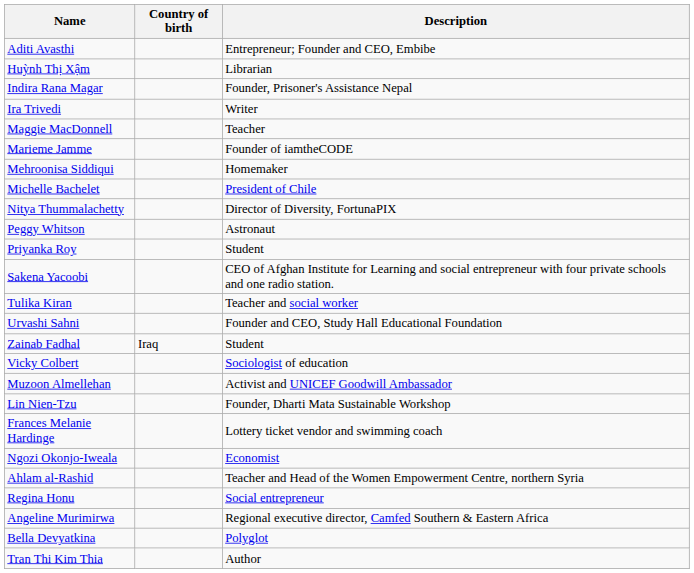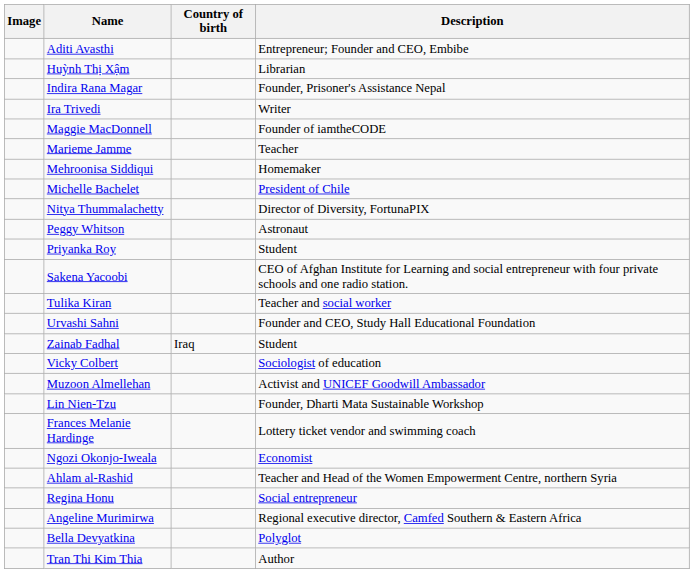 <table class="wikitable sortable">
 <tr>
+<th>Image</th>
 <th>Name</th>
 <th>Country of birth</th>
 <th>Description</th>
 </tr>
 <tr>
+<td></td>
 <td><a href='#'>Aditi Avasthi</a></td>
 <td></td>
 <td>Entrepreneur; Founder and CEO, Embibe</td>
 </tr>
 <tr>
+<td></td>
 <td><a href='#'>Huỳnh Thị Xậm</a></td>
 <td></td>
 <td>Librarian</td>
 </tr>
 <tr>
+<td></td>
 <td><a href='#'>Indira Rana Magar</a></td>
 <td></td>
 <td>Founder, Prisoner's Assistance Nepal</td>
 </tr>
 <tr>
+<td></td>
 <td><a href='#'>Ira Trivedi</a></td>
 <td></td>
 <td>Writer</td>
 </tr>
 <tr>
+<td></td>
 <td><a href='#'>Maggie MacDonnell</a></td>
+<td></td>
+<td>Founder of iamtheCODE</td>
+</tr>
+<tr>
+<td></td>
+<td><a href='#'>Marieme Jamme</a></td>
 <td></td>
 <td>Teacher</td>
 </tr>
 <tr>
-<td><a href='#'>Marieme Jamme</a></td>
 <td></td>
-<td>Founder of iamtheCODE</td>
-</tr>
-<tr>
 <td><a href='#'>Mehroonisa Siddiqui</a></td>
 <td></td>
 <td>Homemaker</td>
 </tr>
 <tr>
+<td></td>
 <td><a href='#'>Michelle Bachelet</a></td>
 <td></td>
 <td><a href='#'>President of Chile</a></td>
 </tr>
 <tr>
+<td></td>
 <td><a href='#'>Nitya Thummalachetty</a></td>
 <td></td>
 <td>Director of Diversity, FortunaPIX</td>
 </tr>
 <tr>
+<td></td>
 <td><a href='#'>Peggy Whitson</a></td>
 <td></td>
 <td>Astronaut</td>
 </tr>
 <tr>
+<td></td>
 <td><a href='#'>Priyanka Roy</a></td>
 <td></td>
 <td>Student</td>
 </tr>
 <tr>
+<td></td>
 <td><a href='#'>Sakena Yacoobi</a></td>
 <td></td>
 <td>CEO of Afghan Institute for Learning and social entrepreneur with four private schools and one radio station.</td>
 </tr>
 <tr>
+<td></td>
 <td><a href='#'>Tulika Kiran</a></td>
 <td></td>
 <td>Teacher and <a href='#'>social worker</a></td>
 </tr>
 <tr>
+<td></td>
 <td><a href='#'>Urvashi Sahni</a></td>
 <td></td>
 <td>Founder and CEO, Study Hall Educational Foundation</td>
 </tr>
 <tr>
+<td></td>
 <td><a href='#'>Zainab Fadhal</a></td>
 <td>Iraq</td>
 <td>Student</td>
 </tr>
 <tr>
+<td></td>
 <td><a href='#'>Vicky Colbert</a></td>
 <td></td>
 <td><a href='#'>Sociologist</a> of education</td>
 </tr>
 <tr>
+<td></td>
 <td><a href='#'>Muzoon Almellehan</a></td>
 <td></td>
 <td>Activist and <a href='#'>UNICEF Goodwill Ambassador</a></td>
 </tr>
 <tr>
+<td></td>
 <td><a href='#'>Lin Nien-Tzu</a></td>
 <td></td>
 <td>Founder, Dharti Mata Sustainable Workshop</td>
 </tr>
 <tr>
+<td></td>
 <td><a href='#'>Frances Melanie Hardinge</a></td>
 <td></td>
 <td>Lottery ticket vendor and swimming coach</td>
 </tr>
 <tr>
+<td></td>
 <td><a href='#'>Ngozi Okonjo-Iweala</a></td>
 <td></td>
 <td><a href='#'>Economist</a></td>
 </tr>
 <tr>
+<td></td>
 <td><a href='#'>Ahlam al-Rashid</a></td>
 <td></td>
 <td>Teacher and Head of the Women Empowerment Centre, northern Syria</td>
 </tr>
 <tr>
+<td></td>
 <td><a href='#'>Regina Honu</a></td>
 <td></td>
 <td><a href='#'>Social entrepreneur</a></td>
 </tr>
 <tr>
+<td></td>
 <td><a href='#'>Angeline Murimirwa</a></td>
 <td></td>
 <td>Regional executive director, <a href='#'>Camfed</a> Southern & Eastern Africa</td>
 </tr>
 <tr>
+<td></td>
 <td><a href='#'>Bella Devyatkina</a></td>
 <td></td>
 <td><a href='#'>Polyglot</a></td>
 </tr>
 <tr>
+<td></td>
 <td><a href='#'>Tran Thi Kim Thia</a></td>
 <td></td>
 <td>Author</td>
 </tr>
 </table>
